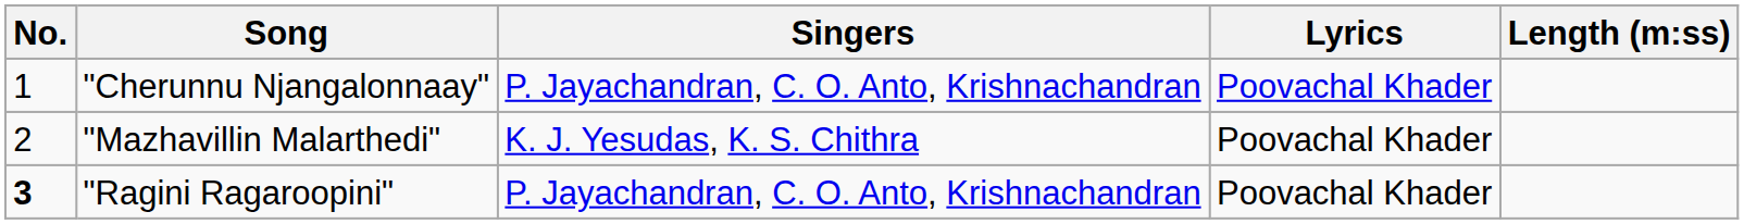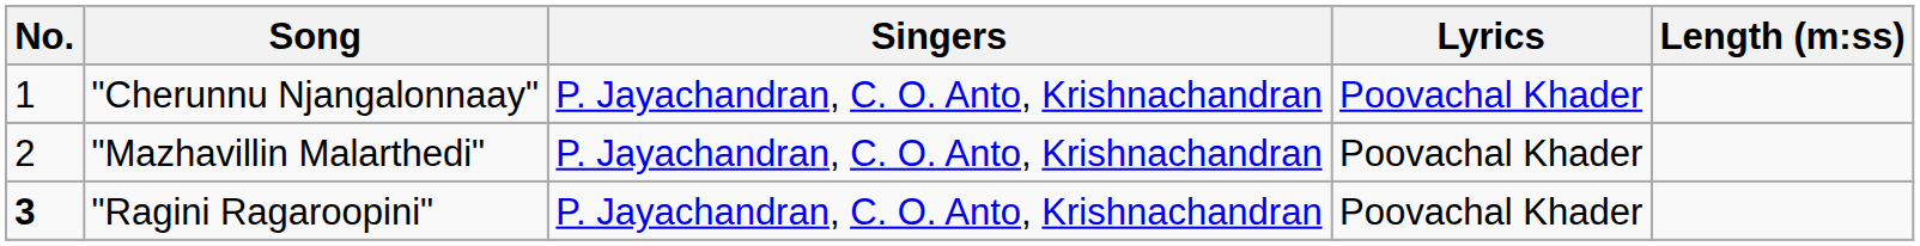 <table class="wikitable" style="font-size:95%;">
 <tr>
 <th>No.</th>
 <th>Song</th>
 <th>Singers</th>
 <th>Lyrics</th>
 <th>Length (m:ss)</th>
 </tr>
 <tr>
 <td>1</td>
 <td>"Cherunnu Njangalonnaay"</td>
 <td><a href='#'>P. Jayachandran</a>, <a href='#'>C. O. Anto</a>, <a href='#'>Krishnachandran</a></td>
 <td><a href='#'>Poovachal Khader</a></td>
 <td></td>
 </tr>
 <tr>
 <td>2</td>
 <td>"Mazhavillin Malarthedi"</td>
-<td><a href='#'>K. J. Yesudas</a>, <a href='#'>K. S. Chithra</a></td>
+<td><a href='#'>P. Jayachandran</a>, <a href='#'>C. O. Anto</a>, <a href='#'>Krishnachandran</a></td>
 <td>Poovachal Khader</td>
 <td></td>
 </tr>
 <tr>
 <td><strong>3</strong></td>
 <td>"Ragini Ragaroopini"</td>
 <td><a href='#'>P. Jayachandran</a>, <a href='#'>C. O. Anto</a>, <a href='#'>Krishnachandran</a></td>
 <td>Poovachal Khader</td>
 <td></td>
 </tr>
 </table>
